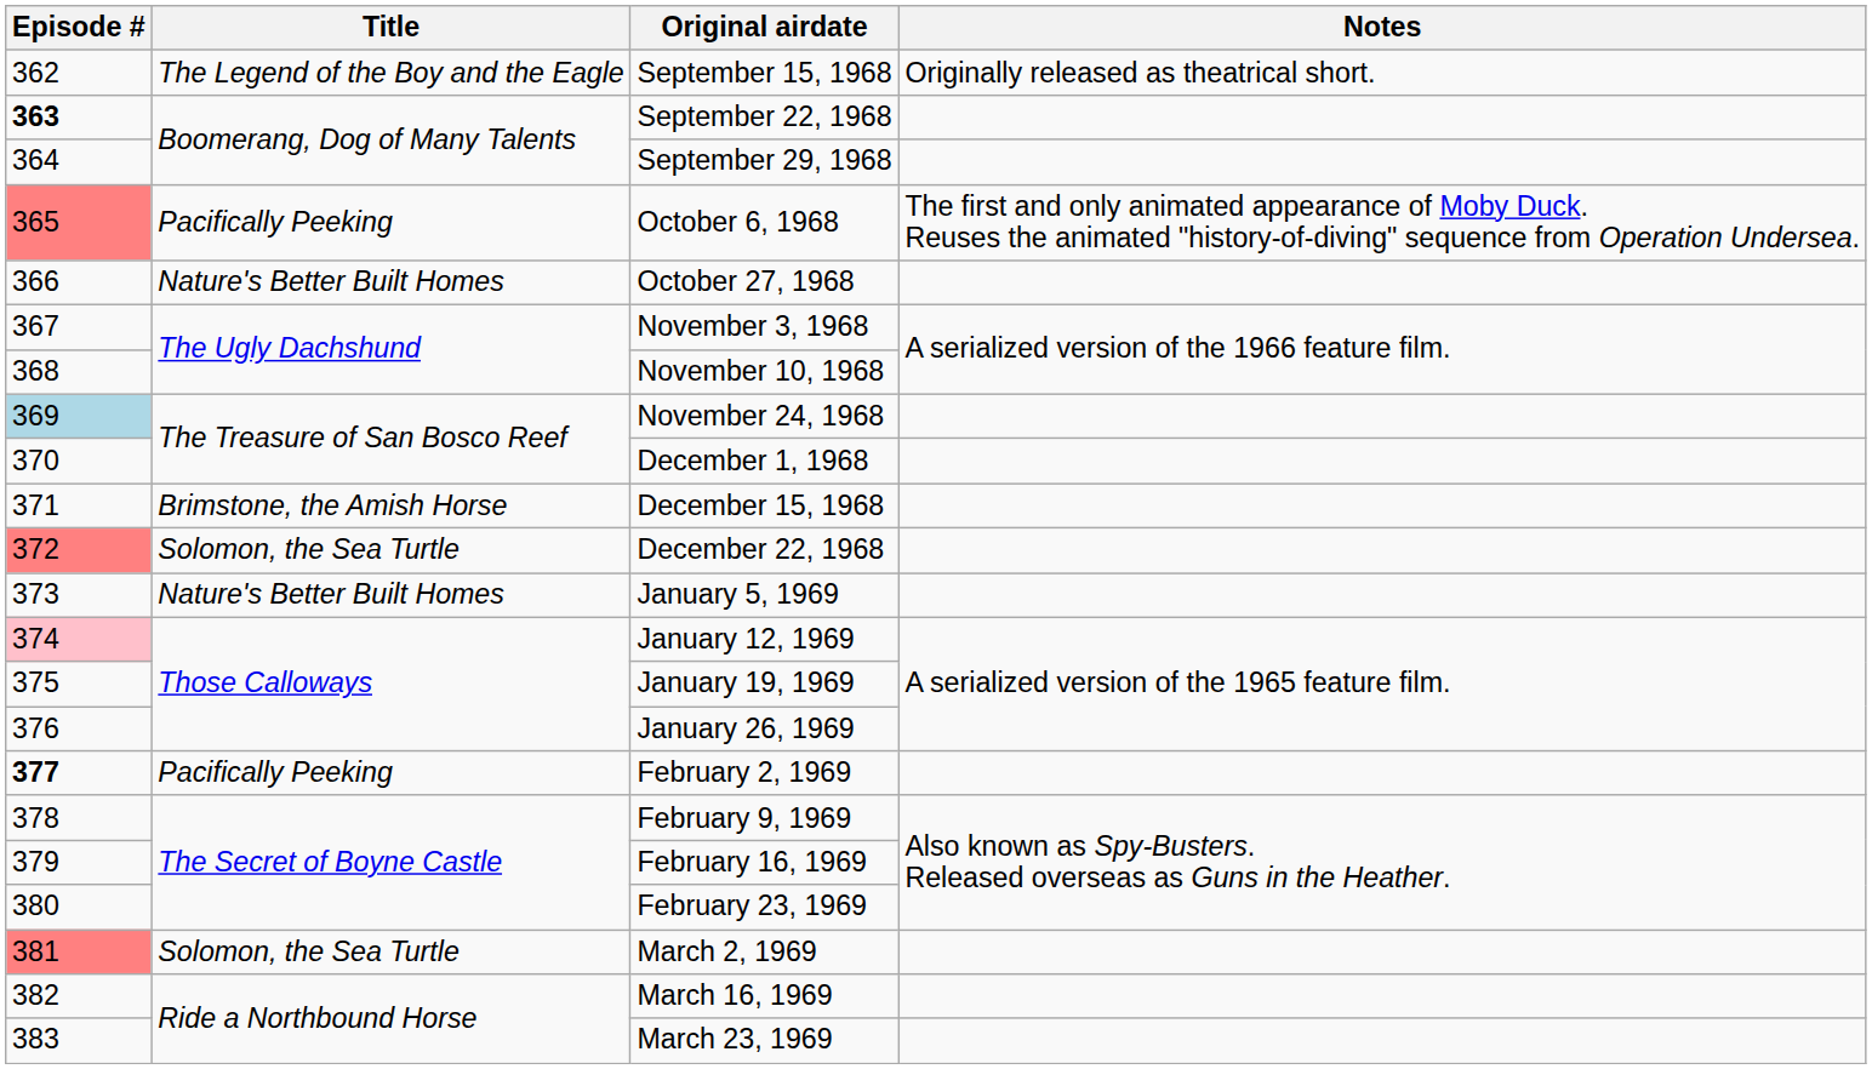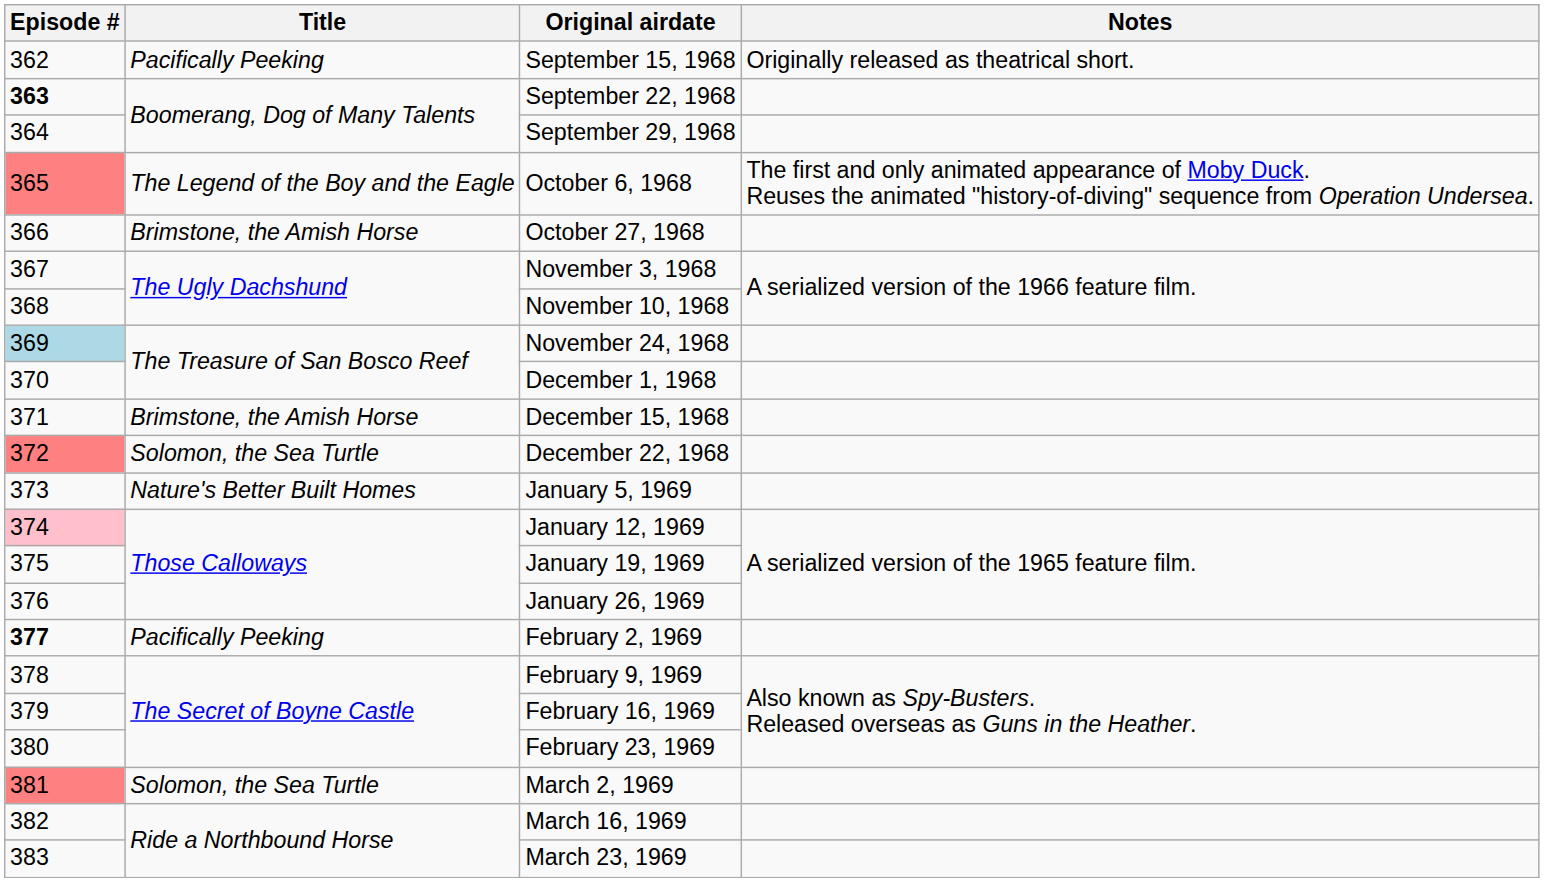 <table class="wikitable sortable">
 <tr>
 <th>Episode #</th>
 <th>Title</th>
 <th>Original airdate</th>
 <th>Notes</th>
 </tr>
 <tr>
 <td>362</td>
-<td><em>The Legend of the Boy and the Eagle</em></td>
+<td><em>Pacifically Peeking</em></td>
 <td>September 15, 1968</td>
 <td>Originally released as theatrical short.</td>
 </tr>
 <tr>
 <td><strong>363</strong></td>
 <td rowspan="2"><em>Boomerang, Dog of Many Talents</em></td>
 <td>September 22, 1968</td>
 <td></td>
 </tr>
 <tr>
 <td>364</td>
 <td>September 29, 1968</td>
 <td></td>
 </tr>
 <tr>
 <td style="background:#ff8080;">365</td>
-<td><em>Pacifically Peeking</em></td>
+<td><em>The Legend of the Boy and the Eagle</em></td>
 <td>October 6, 1968</td>
 <td>The first and only animated appearance of <a href='#'>Moby Duck</a>.<br>Reuses the animated "history-of-diving" sequence from <em>Operation Undersea</em>.</td>
 </tr>
 <tr>
 <td>366</td>
-<td><em>Nature's Better Built Homes</em></td>
+<td><em>Brimstone, the Amish Horse</em></td>
 <td>October 27, 1968</td>
 <td></td>
 </tr>
 <tr>
 <td>367</td>
 <td rowspan="2"><em><a href='#'>The Ugly Dachshund</a></em></td>
 <td>November 3, 1968</td>
 <td rowspan="2">A serialized version of the 1966 feature film.</td>
 </tr>
 <tr>
 <td>368</td>
 <td>November 10, 1968</td>
 </tr>
 <tr>
 <td style="background: lightblue;">369</td>
 <td rowspan="2"><em>The Treasure of San Bosco Reef</em></td>
 <td>November 24, 1968</td>
 <td></td>
 </tr>
 <tr>
 <td>370</td>
 <td>December 1, 1968</td>
 <td></td>
 </tr>
 <tr>
 <td>371</td>
 <td><em>Brimstone, the Amish Horse</em></td>
 <td>December 15, 1968</td>
 <td></td>
 </tr>
 <tr>
 <td style="background:#ff8080;">372</td>
 <td><em>Solomon, the Sea Turtle</em></td>
 <td>December 22, 1968</td>
 <td></td>
 </tr>
 <tr>
 <td>373</td>
 <td><em>Nature's Better Built Homes</em></td>
 <td>January 5, 1969</td>
 <td></td>
 </tr>
 <tr>
 <td style="background: pink;">374</td>
 <td rowspan="3"><em><a href='#'>Those Calloways</a></em></td>
 <td>January 12, 1969</td>
 <td rowspan="3">A serialized version of the 1965 feature film.</td>
 </tr>
 <tr>
 <td>375</td>
 <td>January 19, 1969</td>
 </tr>
 <tr>
 <td>376</td>
 <td>January 26, 1969</td>
 </tr>
 <tr>
 <td><strong>377</strong></td>
 <td><em>Pacifically Peeking</em></td>
 <td>February 2, 1969</td>
 <td></td>
 </tr>
 <tr>
 <td>378</td>
 <td rowspan="3"><em><a href='#'>The Secret of Boyne Castle</a></em></td>
 <td>February 9, 1969</td>
 <td rowspan="3">Also known as <em>Spy-Busters</em>.<br>Released overseas as <em>Guns in the Heather</em>.</td>
 </tr>
 <tr>
 <td>379</td>
 <td>February 16, 1969</td>
 </tr>
 <tr>
 <td>380</td>
 <td>February 23, 1969</td>
 </tr>
 <tr>
 <td style="background:#ff8080;">381</td>
 <td><em>Solomon, the Sea Turtle</em></td>
 <td>March 2, 1969</td>
 <td></td>
 </tr>
 <tr>
 <td>382</td>
 <td rowspan="2"><em>Ride a Northbound Horse</em></td>
 <td>March 16, 1969</td>
 <td></td>
 </tr>
 <tr>
 <td>383</td>
 <td>March 23, 1969</td>
 <td></td>
 </tr>
 </table>
